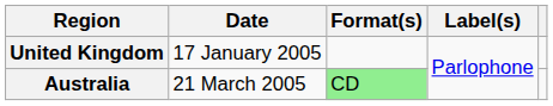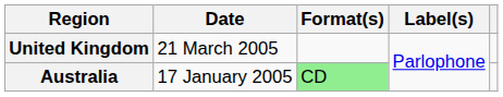 <table class="wikitable plainrowheaders">
 <tr>
 <th scope="col">Region</th>
 <th scope="col">Date</th>
 <th scope="col">Format(s)</th>
 <th scope="col">Label(s)</th>
 <th scope="col"></th>
 </tr>
 <tr>
 <th scope="row">United Kingdom</th>
-<td>17 January 2005</td>
+<td>21 March 2005</td>
 <td></td>
 <td rowspan="2"><a href='#'>Parlophone</a></td>
 <td></td>
 </tr>
 <tr>
 <th scope="row">Australia</th>
-<td>21 March 2005</td>
+<td>17 January 2005</td>
 <td style="background: lightgreen;">CD</td>
 <td></td>
 </tr>
 </table>
